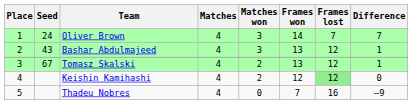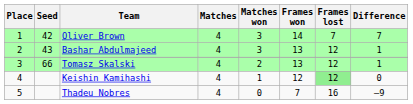 <table class="wikitable" style="text-align: center;">
 <tr>
 <th width=20>Place</th>
 <th width=20>Seed</th>
 <th width=200>Team</th>
 <th width=20>Matches</th>
 <th width=20>Matches won</th>
 <th width=20>Frames won</th>
 <th width=20>Frames lost</th>
 <th width=20>Difference</th>
 </tr>
 <tr style="background:#aaffaa;">
 <td>1</td>
-<td>24</td>
+<td>42</td>
 <td style="text-align:left;"> <a href='#'>Oliver Brown</a></td>
 <td>4</td>
 <td>3</td>
 <td>14</td>
 <td>7</td>
 <td>7</td>
 </tr>
 <tr style="background:#aaffaa;">
 <td>2</td>
 <td>43</td>
 <td style="text-align:left;"> <a href='#'>Bashar Abdulmajeed</a></td>
 <td>4</td>
 <td>3</td>
 <td>13</td>
 <td>12</td>
 <td>1</td>
 </tr>
 <tr>
 </tr>
 <tr style="background:#aaffaa;">
 <td>3</td>
-<td>67</td>
+<td>66</td>
 <td style="text-align:left;"> <a href='#'>Tomasz Skalski</a></td>
 <td>4</td>
 <td>2</td>
 <td>13</td>
 <td>12</td>
 <td>1</td>
 </tr>
 <tr>
 <td>4</td>
 <td></td>
 <td style="text-align:left;"> <a href='#'>Keishin Kamihashi</a></td>
 <td>4</td>
-<td>2</td>
+<td>1</td>
 <td>12</td>
 <td style="background: lightgreen;">12</td>
 <td>0</td>
 </tr>
 <tr>
 <td>5</td>
 <td></td>
 <td style="text-align:left;"> <a href='#'>Thadeu Nobres</a></td>
 <td>4</td>
 <td>0</td>
 <td>7</td>
 <td>16</td>
 <td>–9</td>
 </tr>
 </table>
